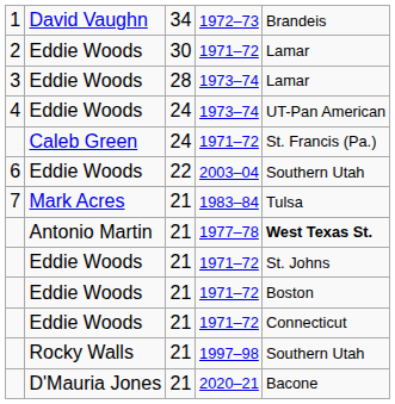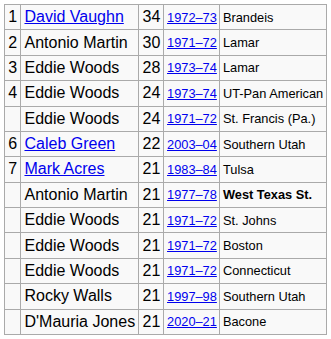 <table class="wikitable">
 <tr>
 </tr>
 <tr>
 <td>1</td>
 <td><a href='#'>David Vaughn</a></td>
 <td>34</td>
 <td style="font-size:80%;"><a href='#'>1972–73</a></td>
 <td style="font-size:80%;">Brandeis</td>
 </tr>
 <tr>
 <td>2</td>
-<td>Eddie Woods</td>
+<td>Antonio Martin</td>
 <td>30</td>
 <td style="font-size:80%;"><a href='#'>1971–72</a></td>
 <td style="font-size:80%;">Lamar</td>
 </tr>
 <tr>
 <td>3</td>
 <td>Eddie Woods</td>
 <td>28</td>
 <td style="font-size:80%;"><a href='#'>1973–74</a></td>
 <td style="font-size:80%;">Lamar</td>
 </tr>
 <tr>
 <td>4</td>
 <td>Eddie Woods</td>
 <td>24</td>
 <td style="font-size:80%;"><a href='#'>1973–74</a></td>
 <td style="font-size:80%;">UT-Pan American</td>
 </tr>
 <tr>
 <td></td>
-<td><a href='#'>Caleb Green</a></td>
+<td>Eddie Woods</td>
 <td>24</td>
 <td style="font-size:80%;"><a href='#'>1971–72</a></td>
 <td style="font-size:80%;">St. Francis (Pa.)</td>
 </tr>
 <tr>
 <td>6</td>
-<td>Eddie Woods</td>
+<td><a href='#'>Caleb Green</a></td>
 <td>22</td>
 <td style="font-size:80%;"><a href='#'>2003–04</a></td>
 <td style="font-size:80%;">Southern Utah</td>
 </tr>
 <tr>
 <td>7</td>
 <td><a href='#'>Mark Acres</a></td>
 <td>21</td>
 <td style="font-size:80%;"><a href='#'>1983–84</a></td>
 <td style="font-size:80%;">Tulsa</td>
 </tr>
 <tr>
 <td></td>
 <td>Antonio Martin</td>
 <td>21</td>
 <td style="font-size:80%;"><a href='#'>1977–78</a></td>
 <td style="font-size:80%;"><strong>West Texas St.</strong></td>
 </tr>
 <tr>
 <td></td>
 <td>Eddie Woods</td>
 <td>21</td>
 <td style="font-size:80%;"><a href='#'>1971–72</a></td>
 <td style="font-size:80%;">St. Johns</td>
 </tr>
 <tr>
 <td></td>
 <td>Eddie Woods</td>
 <td>21</td>
 <td style="font-size:80%;"><a href='#'>1971–72</a></td>
 <td style="font-size:80%;">Boston</td>
 </tr>
 <tr>
 <td></td>
 <td>Eddie Woods</td>
 <td>21</td>
 <td style="font-size:80%;"><a href='#'>1971–72</a></td>
 <td style="font-size:80%;">Connecticut</td>
 </tr>
 <tr>
 <td></td>
 <td>Rocky Walls</td>
 <td>21</td>
 <td style="font-size:80%;"><a href='#'>1997–98</a></td>
 <td style="font-size:80%;">Southern Utah</td>
 </tr>
 <tr>
 <td></td>
 <td>D'Mauria Jones</td>
 <td>21</td>
 <td style="font-size:80%;"><a href='#'>2020–21</a></td>
 <td style="font-size:80%;">Bacone</td>
 </tr>
 </table>
